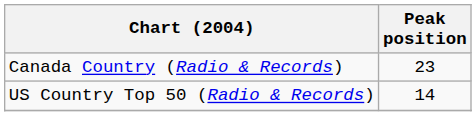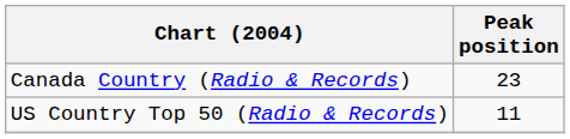 <table class="wikitable sortable">
 <tr>
 <th align="left">Chart (2004)</th>
 <th align="center">Peak<br>position</th>
 </tr>
 <tr>
 <td>Canada <a href='#'>Country</a> (<em><a href='#'>Radio & Records</a></em>)</td>
 <td align="center">23</td>
 </tr>
 <tr>
 <td>US Country Top 50 (<em><a href='#'>Radio & Records</a></em>)</td>
-<td align="center">14</td>
+<td align="center">11</td>
 </tr>
 <tr>
 </tr>
 <tr>
 </tr>
 <tr>
 </tr>
 </table>
